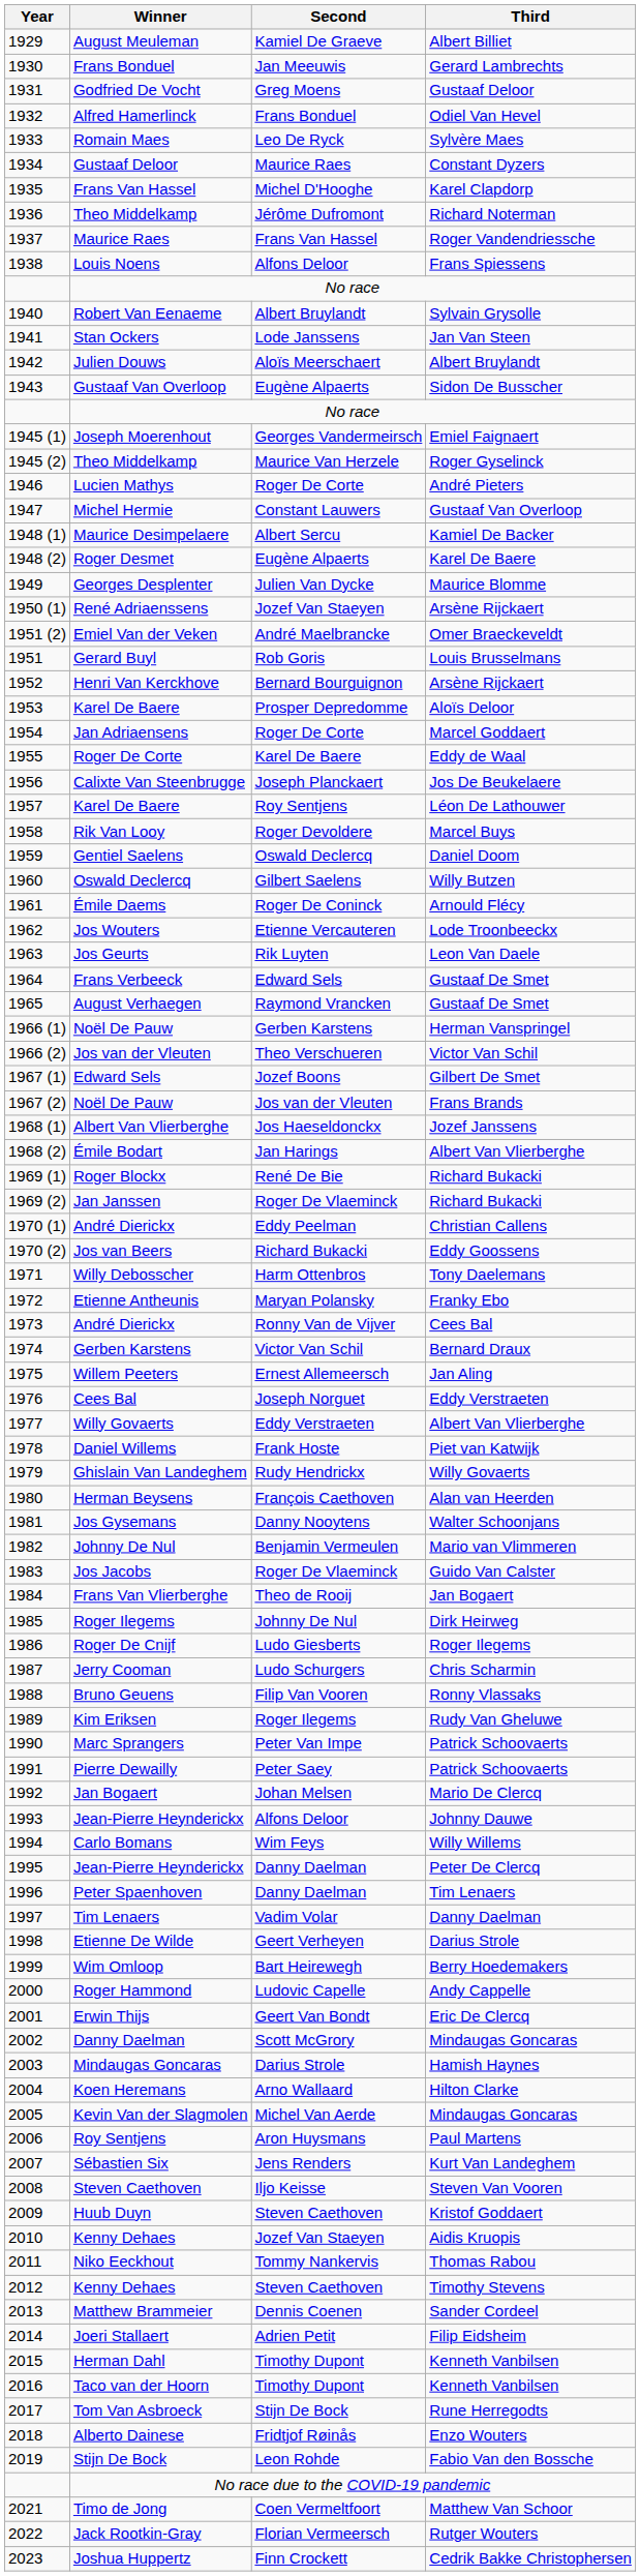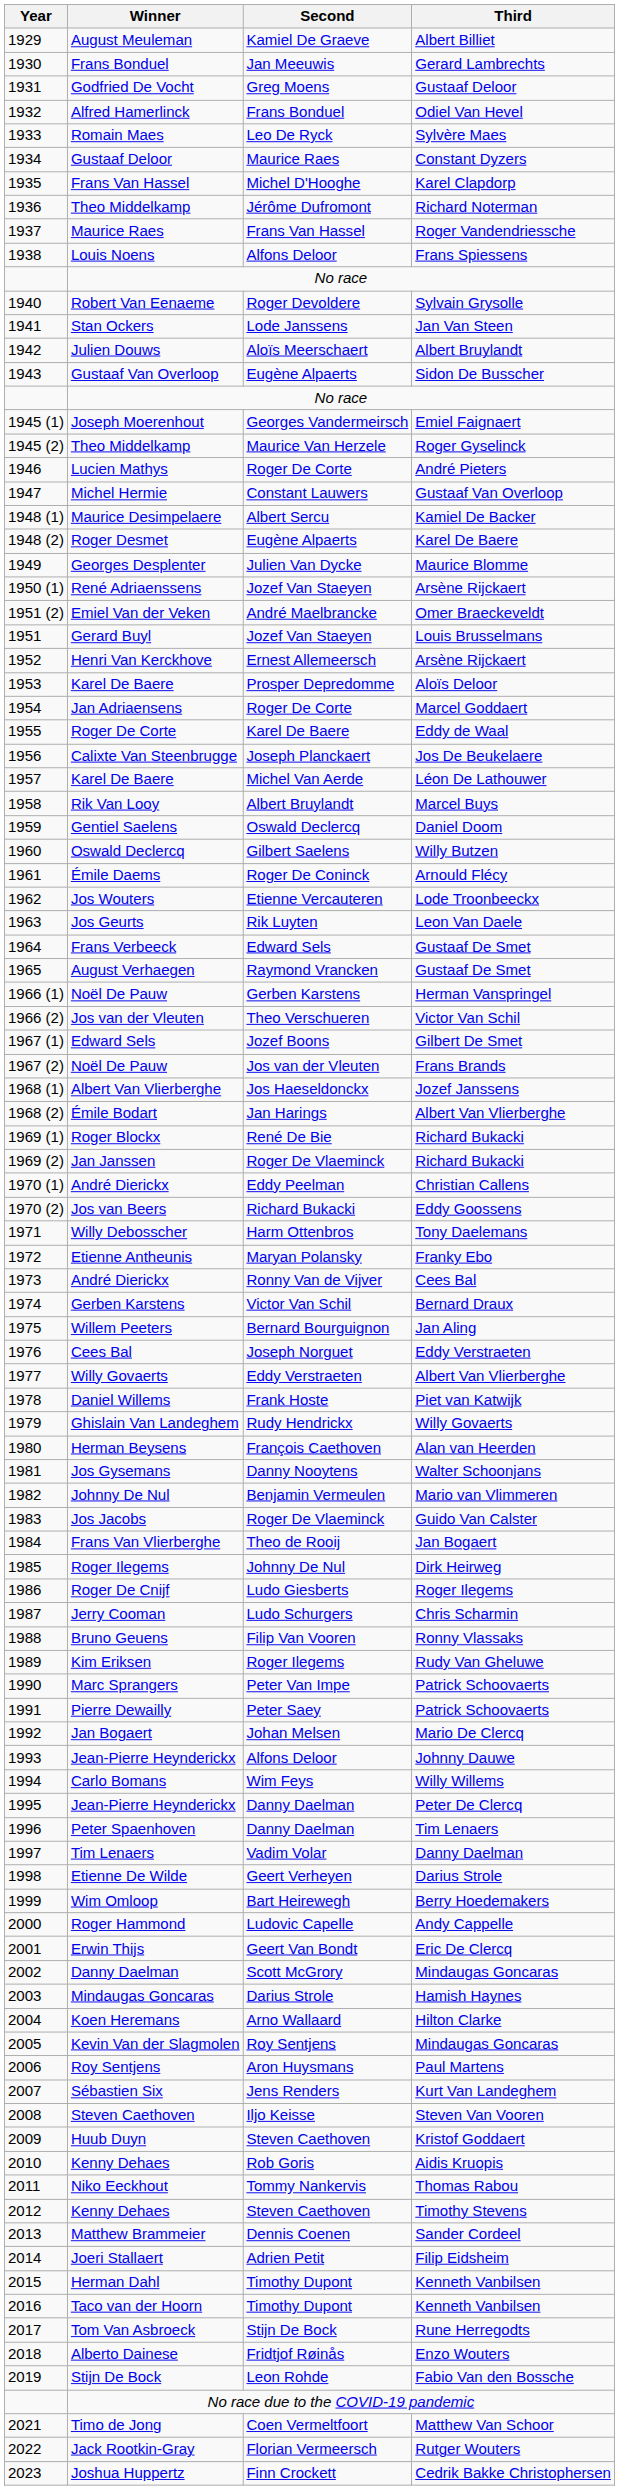 <table class="wikitable">
 <tr>
 <th>Year</th>
 <th>Winner</th>
 <th>Second</th>
 <th>Third</th>
 </tr>
 <tr>
 <td>1929</td>
 <td> <a href='#'>August Meuleman</a></td>
 <td> <a href='#'>Kamiel De Graeve</a></td>
 <td> <a href='#'>Albert Billiet</a></td>
 </tr>
 <tr>
 <td>1930</td>
 <td> <a href='#'>Frans Bonduel</a></td>
 <td> <a href='#'>Jan Meeuwis</a></td>
 <td> <a href='#'>Gerard Lambrechts</a></td>
 </tr>
 <tr>
 <td>1931</td>
 <td> <a href='#'>Godfried De Vocht</a></td>
 <td> <a href='#'>Greg Moens</a></td>
 <td> <a href='#'>Gustaaf Deloor</a></td>
 </tr>
 <tr>
 <td>1932</td>
 <td> <a href='#'>Alfred Hamerlinck</a></td>
 <td> <a href='#'>Frans Bonduel</a></td>
 <td> <a href='#'>Odiel Van Hevel</a></td>
 </tr>
 <tr>
 <td>1933</td>
 <td> <a href='#'>Romain Maes</a></td>
 <td> <a href='#'>Leo De Ryck</a></td>
 <td> <a href='#'>Sylvère Maes</a></td>
 </tr>
 <tr>
 <td>1934</td>
 <td> <a href='#'>Gustaaf Deloor</a></td>
 <td> <a href='#'>Maurice Raes</a></td>
 <td> <a href='#'>Constant Dyzers</a></td>
 </tr>
 <tr>
 <td>1935</td>
 <td> <a href='#'>Frans Van Hassel</a></td>
 <td> <a href='#'>Michel D'Hooghe</a></td>
 <td> <a href='#'>Karel Clapdorp</a></td>
 </tr>
 <tr>
 <td>1936</td>
 <td> <a href='#'>Theo Middelkamp</a></td>
 <td> <a href='#'>Jérôme Dufromont</a></td>
 <td> <a href='#'>Richard Noterman</a></td>
 </tr>
 <tr>
 <td>1937</td>
 <td> <a href='#'>Maurice Raes</a></td>
 <td> <a href='#'>Frans Van Hassel</a></td>
 <td> <a href='#'>Roger Vandendriessche</a></td>
 </tr>
 <tr>
 <td>1938</td>
 <td> <a href='#'>Louis Noens</a></td>
 <td> <a href='#'>Alfons Deloor</a></td>
 <td> <a href='#'>Frans Spiessens</a></td>
 </tr>
 <tr>
 <td></td>
 <td colspan="3" align="center"><em>No race</em></td>
 </tr>
 <tr>
 <td>1940</td>
 <td> <a href='#'>Robert Van Eenaeme</a></td>
-<td> <a href='#'>Albert Bruylandt</a></td>
+<td> <a href='#'>Roger Devoldere</a></td>
 <td> <a href='#'>Sylvain Grysolle</a></td>
 </tr>
 <tr>
 <td>1941</td>
 <td> <a href='#'>Stan Ockers</a></td>
 <td> <a href='#'>Lode Janssens</a></td>
 <td> <a href='#'>Jan Van Steen</a></td>
 </tr>
 <tr>
 <td>1942</td>
 <td> <a href='#'>Julien Douws</a></td>
 <td> <a href='#'>Aloïs Meerschaert</a></td>
 <td> <a href='#'>Albert Bruylandt</a></td>
 </tr>
 <tr>
 <td>1943</td>
 <td> <a href='#'>Gustaaf Van Overloop</a></td>
 <td> <a href='#'>Eugène Alpaerts</a></td>
 <td> <a href='#'>Sidon De Busscher</a></td>
 </tr>
 <tr>
 <td></td>
 <td colspan="3" align="center"><em>No race</em></td>
 </tr>
 <tr>
 <td>1945 (1)</td>
 <td> <a href='#'>Joseph Moerenhout</a></td>
 <td> <a href='#'>Georges Vandermeirsch</a></td>
 <td> <a href='#'>Emiel Faignaert</a></td>
 </tr>
 <tr>
 <td>1945 (2)</td>
 <td> <a href='#'>Theo Middelkamp</a></td>
 <td> <a href='#'>Maurice Van Herzele</a></td>
 <td> <a href='#'>Roger Gyselinck</a></td>
 </tr>
 <tr>
 <td>1946</td>
 <td> <a href='#'>Lucien Mathys</a></td>
 <td> <a href='#'>Roger De Corte</a></td>
 <td> <a href='#'>André Pieters</a></td>
 </tr>
 <tr>
 <td>1947</td>
 <td> <a href='#'>Michel Hermie</a></td>
 <td> <a href='#'>Constant Lauwers</a></td>
 <td> <a href='#'>Gustaaf Van Overloop</a></td>
 </tr>
 <tr>
 <td>1948 (1)</td>
 <td> <a href='#'>Maurice Desimpelaere</a></td>
 <td> <a href='#'>Albert Sercu</a></td>
 <td> <a href='#'>Kamiel De Backer</a></td>
 </tr>
 <tr>
 <td>1948 (2)</td>
 <td> <a href='#'>Roger Desmet</a></td>
 <td> <a href='#'>Eugène Alpaerts</a></td>
 <td> <a href='#'>Karel De Baere</a></td>
 </tr>
 <tr>
 <td>1949</td>
 <td> <a href='#'>Georges Desplenter</a></td>
 <td> <a href='#'>Julien Van Dycke</a></td>
 <td> <a href='#'>Maurice Blomme</a></td>
 </tr>
 <tr>
 <td>1950 (1)</td>
 <td> <a href='#'>René Adriaenssens</a></td>
 <td> <a href='#'>Jozef Van Staeyen</a></td>
 <td> <a href='#'>Arsène Rijckaert</a></td>
 </tr>
 <tr>
 <td>1951 (2)</td>
 <td> <a href='#'>Emiel Van der Veken</a></td>
 <td> <a href='#'>André Maelbrancke</a></td>
 <td> <a href='#'>Omer Braeckeveldt</a></td>
 </tr>
 <tr>
 <td>1951</td>
 <td> <a href='#'>Gerard Buyl</a></td>
-<td> <a href='#'>Rob Goris</a></td>
+<td> <a href='#'>Jozef Van Staeyen</a></td>
 <td> <a href='#'>Louis Brusselmans</a></td>
 </tr>
 <tr>
 <td>1952</td>
 <td> <a href='#'>Henri Van Kerckhove</a></td>
-<td> <a href='#'>Bernard Bourguignon</a></td>
+<td> <a href='#'>Ernest Allemeersch</a></td>
 <td> <a href='#'>Arsène Rijckaert</a></td>
 </tr>
 <tr>
 <td>1953</td>
 <td> <a href='#'>Karel De Baere</a></td>
 <td> <a href='#'>Prosper Depredomme</a></td>
 <td> <a href='#'>Aloïs Deloor</a></td>
 </tr>
 <tr>
 <td>1954</td>
 <td> <a href='#'>Jan Adriaensens</a></td>
 <td> <a href='#'>Roger De Corte</a></td>
 <td> <a href='#'>Marcel Goddaert</a></td>
 </tr>
 <tr>
 <td>1955</td>
 <td> <a href='#'>Roger De Corte</a></td>
 <td> <a href='#'>Karel De Baere</a></td>
 <td> <a href='#'>Eddy de Waal</a></td>
 </tr>
 <tr>
 <td>1956</td>
 <td> <a href='#'>Calixte Van Steenbrugge</a></td>
 <td> <a href='#'>Joseph Planckaert</a></td>
 <td> <a href='#'>Jos De Beukelaere</a></td>
 </tr>
 <tr>
 <td>1957</td>
 <td> <a href='#'>Karel De Baere</a></td>
-<td> <a href='#'>Roy Sentjens</a></td>
+<td> <a href='#'>Michel Van Aerde</a></td>
 <td> <a href='#'>Léon De Lathouwer</a></td>
 </tr>
 <tr>
 <td>1958</td>
 <td> <a href='#'>Rik Van Looy</a></td>
-<td> <a href='#'>Roger Devoldere</a></td>
+<td> <a href='#'>Albert Bruylandt</a></td>
 <td> <a href='#'>Marcel Buys</a></td>
 </tr>
 <tr>
 <td>1959</td>
 <td> <a href='#'>Gentiel Saelens</a></td>
 <td> <a href='#'>Oswald Declercq</a></td>
 <td> <a href='#'>Daniel Doom</a></td>
 </tr>
 <tr>
 <td>1960</td>
 <td> <a href='#'>Oswald Declercq</a></td>
 <td> <a href='#'>Gilbert Saelens</a></td>
 <td> <a href='#'>Willy Butzen</a></td>
 </tr>
 <tr>
 <td>1961</td>
 <td> <a href='#'>Émile Daems</a></td>
 <td> <a href='#'>Roger De Coninck</a></td>
 <td> <a href='#'>Arnould Flécy</a></td>
 </tr>
 <tr>
 <td>1962</td>
 <td> <a href='#'>Jos Wouters</a></td>
 <td> <a href='#'>Etienne Vercauteren</a></td>
 <td> <a href='#'>Lode Troonbeeckx</a></td>
 </tr>
 <tr>
 <td>1963</td>
 <td> <a href='#'>Jos Geurts</a></td>
 <td> <a href='#'>Rik Luyten</a></td>
 <td> <a href='#'>Leon Van Daele</a></td>
 </tr>
 <tr>
 <td>1964</td>
 <td> <a href='#'>Frans Verbeeck</a></td>
 <td> <a href='#'>Edward Sels</a></td>
 <td> <a href='#'>Gustaaf De Smet</a></td>
 </tr>
 <tr>
 <td>1965</td>
 <td> <a href='#'>August Verhaegen</a></td>
 <td> <a href='#'>Raymond Vrancken</a></td>
 <td> <a href='#'>Gustaaf De Smet</a></td>
 </tr>
 <tr>
 <td>1966 (1)</td>
 <td> <a href='#'>Noël De Pauw</a></td>
 <td> <a href='#'>Gerben Karstens</a></td>
 <td> <a href='#'>Herman Vanspringel</a></td>
 </tr>
 <tr>
 <td>1966 (2)</td>
 <td> <a href='#'>Jos van der Vleuten</a></td>
 <td> <a href='#'>Theo Verschueren</a></td>
 <td> <a href='#'>Victor Van Schil</a></td>
 </tr>
 <tr>
 <td>1967 (1)</td>
 <td> <a href='#'>Edward Sels</a></td>
 <td> <a href='#'>Jozef Boons</a></td>
 <td> <a href='#'>Gilbert De Smet</a></td>
 </tr>
 <tr>
 <td>1967 (2)</td>
 <td> <a href='#'>Noël De Pauw</a></td>
 <td> <a href='#'>Jos van der Vleuten</a></td>
 <td> <a href='#'>Frans Brands</a></td>
 </tr>
 <tr>
 <td>1968 (1)</td>
 <td> <a href='#'>Albert Van Vlierberghe</a></td>
 <td> <a href='#'>Jos Haeseldonckx</a></td>
 <td> <a href='#'>Jozef Janssens</a></td>
 </tr>
 <tr>
 <td>1968 (2)</td>
 <td> <a href='#'>Émile Bodart</a></td>
 <td> <a href='#'>Jan Harings</a></td>
 <td> <a href='#'>Albert Van Vlierberghe</a></td>
 </tr>
 <tr>
 <td>1969 (1)</td>
 <td> <a href='#'>Roger Blockx</a></td>
 <td> <a href='#'>René De Bie</a></td>
 <td> <a href='#'>Richard Bukacki</a></td>
 </tr>
 <tr>
 <td>1969 (2)</td>
 <td> <a href='#'>Jan Janssen</a></td>
 <td> <a href='#'>Roger De Vlaeminck</a></td>
 <td> <a href='#'>Richard Bukacki</a></td>
 </tr>
 <tr>
 <td>1970 (1)</td>
 <td> <a href='#'>André Dierickx</a></td>
 <td> <a href='#'>Eddy Peelman</a></td>
 <td> <a href='#'>Christian Callens</a></td>
 </tr>
 <tr>
 <td>1970 (2)</td>
 <td> <a href='#'>Jos van Beers</a></td>
 <td> <a href='#'>Richard Bukacki</a></td>
 <td> <a href='#'>Eddy Goossens</a></td>
 </tr>
 <tr>
 <td>1971</td>
 <td> <a href='#'>Willy Debosscher</a></td>
 <td> <a href='#'>Harm Ottenbros</a></td>
 <td> <a href='#'>Tony Daelemans</a></td>
 </tr>
 <tr>
 <td>1972</td>
 <td> <a href='#'>Etienne Antheunis</a></td>
 <td> <a href='#'>Maryan Polansky</a></td>
 <td> <a href='#'>Franky Ebo</a></td>
 </tr>
 <tr>
 <td>1973</td>
 <td> <a href='#'>André Dierickx</a></td>
 <td> <a href='#'>Ronny Van de Vijver</a></td>
 <td> <a href='#'>Cees Bal</a></td>
 </tr>
 <tr>
 <td>1974</td>
 <td> <a href='#'>Gerben Karstens</a></td>
 <td> <a href='#'>Victor Van Schil</a></td>
 <td> <a href='#'>Bernard Draux</a></td>
 </tr>
 <tr>
 <td>1975</td>
 <td> <a href='#'>Willem Peeters</a></td>
-<td> <a href='#'>Ernest Allemeersch</a></td>
+<td> <a href='#'>Bernard Bourguignon</a></td>
 <td> <a href='#'>Jan Aling</a></td>
 </tr>
 <tr>
 <td>1976</td>
 <td> <a href='#'>Cees Bal</a></td>
 <td> <a href='#'>Joseph Norguet</a></td>
 <td> <a href='#'>Eddy Verstraeten</a></td>
 </tr>
 <tr>
 <td>1977</td>
 <td> <a href='#'>Willy Govaerts</a></td>
 <td> <a href='#'>Eddy Verstraeten</a></td>
 <td> <a href='#'>Albert Van Vlierberghe</a></td>
 </tr>
 <tr>
 <td>1978</td>
 <td> <a href='#'>Daniel Willems</a></td>
 <td> <a href='#'>Frank Hoste</a></td>
 <td> <a href='#'>Piet van Katwijk</a></td>
 </tr>
 <tr>
 <td>1979</td>
 <td> <a href='#'>Ghislain Van Landeghem</a></td>
 <td> <a href='#'>Rudy Hendrickx</a></td>
 <td> <a href='#'>Willy Govaerts</a></td>
 </tr>
 <tr>
 <td>1980</td>
 <td> <a href='#'>Herman Beysens</a></td>
 <td> <a href='#'>François Caethoven</a></td>
 <td> <a href='#'>Alan van Heerden</a></td>
 </tr>
 <tr>
 <td>1981</td>
 <td> <a href='#'>Jos Gysemans</a></td>
 <td> <a href='#'>Danny Nooytens</a></td>
 <td> <a href='#'>Walter Schoonjans</a></td>
 </tr>
 <tr>
 <td>1982</td>
 <td> <a href='#'>Johnny De Nul</a></td>
 <td> <a href='#'>Benjamin Vermeulen</a></td>
 <td> <a href='#'>Mario van Vlimmeren</a></td>
 </tr>
 <tr>
 <td>1983</td>
 <td> <a href='#'>Jos Jacobs</a></td>
 <td> <a href='#'>Roger De Vlaeminck</a></td>
 <td> <a href='#'>Guido Van Calster</a></td>
 </tr>
 <tr>
 <td>1984</td>
 <td> <a href='#'>Frans Van Vlierberghe</a></td>
 <td> <a href='#'>Theo de Rooij</a></td>
 <td> <a href='#'>Jan Bogaert</a></td>
 </tr>
 <tr>
 <td>1985</td>
 <td> <a href='#'>Roger Ilegems</a></td>
 <td> <a href='#'>Johnny De Nul</a></td>
 <td> <a href='#'>Dirk Heirweg</a></td>
 </tr>
 <tr>
 <td>1986</td>
 <td> <a href='#'>Roger De Cnijf</a></td>
 <td> <a href='#'>Ludo Giesberts</a></td>
 <td> <a href='#'>Roger Ilegems</a></td>
 </tr>
 <tr>
 <td>1987</td>
 <td> <a href='#'>Jerry Cooman</a></td>
 <td> <a href='#'>Ludo Schurgers</a></td>
 <td> <a href='#'>Chris Scharmin</a></td>
 </tr>
 <tr>
 <td>1988</td>
 <td> <a href='#'>Bruno Geuens</a></td>
 <td> <a href='#'>Filip Van Vooren</a></td>
 <td> <a href='#'>Ronny Vlassaks</a></td>
 </tr>
 <tr>
 <td>1989</td>
 <td> <a href='#'>Kim Eriksen</a></td>
 <td> <a href='#'>Roger Ilegems</a></td>
 <td> <a href='#'>Rudy Van Gheluwe</a></td>
 </tr>
 <tr>
 <td>1990</td>
 <td> <a href='#'>Marc Sprangers</a></td>
 <td> <a href='#'>Peter Van Impe</a></td>
 <td> <a href='#'>Patrick Schoovaerts</a></td>
 </tr>
 <tr>
 <td>1991</td>
 <td> <a href='#'>Pierre Dewailly</a></td>
 <td> <a href='#'>Peter Saey</a></td>
 <td> <a href='#'>Patrick Schoovaerts</a></td>
 </tr>
 <tr>
 <td>1992</td>
 <td> <a href='#'>Jan Bogaert</a></td>
 <td> <a href='#'>Johan Melsen</a></td>
 <td> <a href='#'>Mario De Clercq</a></td>
 </tr>
 <tr>
 <td>1993</td>
 <td> <a href='#'>Jean-Pierre Heynderickx</a></td>
 <td> <a href='#'>Alfons Deloor</a></td>
 <td> <a href='#'>Johnny Dauwe</a></td>
 </tr>
 <tr>
 <td>1994</td>
 <td> <a href='#'>Carlo Bomans</a></td>
 <td> <a href='#'>Wim Feys</a></td>
 <td> <a href='#'>Willy Willems</a></td>
 </tr>
 <tr>
 <td>1995</td>
 <td> <a href='#'>Jean-Pierre Heynderickx</a></td>
 <td> <a href='#'>Danny Daelman</a></td>
 <td> <a href='#'>Peter De Clercq</a></td>
 </tr>
 <tr>
 <td>1996</td>
 <td> <a href='#'>Peter Spaenhoven</a></td>
 <td> <a href='#'>Danny Daelman</a></td>
 <td> <a href='#'>Tim Lenaers</a></td>
 </tr>
 <tr>
 <td>1997</td>
 <td> <a href='#'>Tim Lenaers</a></td>
 <td> <a href='#'>Vadim Volar</a></td>
 <td> <a href='#'>Danny Daelman</a></td>
 </tr>
 <tr>
 <td>1998</td>
 <td> <a href='#'>Etienne De Wilde</a></td>
 <td> <a href='#'>Geert Verheyen</a></td>
 <td> <a href='#'>Darius Strole</a></td>
 </tr>
 <tr>
 <td>1999</td>
 <td> <a href='#'>Wim Omloop</a></td>
 <td> <a href='#'>Bart Heirewegh</a></td>
 <td> <a href='#'>Berry Hoedemakers</a></td>
 </tr>
 <tr>
 <td>2000</td>
 <td> <a href='#'>Roger Hammond</a></td>
 <td> <a href='#'>Ludovic Capelle</a></td>
 <td> <a href='#'>Andy Cappelle</a></td>
 </tr>
 <tr>
 <td>2001</td>
 <td> <a href='#'>Erwin Thijs</a></td>
 <td> <a href='#'>Geert Van Bondt</a></td>
 <td> <a href='#'>Eric De Clercq</a></td>
 </tr>
 <tr>
 <td>2002</td>
 <td> <a href='#'>Danny Daelman</a></td>
 <td> <a href='#'>Scott McGrory</a></td>
 <td> <a href='#'>Mindaugas Goncaras</a></td>
 </tr>
 <tr>
 <td>2003</td>
 <td> <a href='#'>Mindaugas Goncaras</a></td>
 <td> <a href='#'>Darius Strole</a></td>
 <td> <a href='#'>Hamish Haynes</a></td>
 </tr>
 <tr>
 <td>2004</td>
 <td> <a href='#'>Koen Heremans</a></td>
 <td> <a href='#'>Arno Wallaard</a></td>
 <td> <a href='#'>Hilton Clarke</a></td>
 </tr>
 <tr>
 <td>2005</td>
 <td> <a href='#'>Kevin Van der Slagmolen</a></td>
-<td> <a href='#'>Michel Van Aerde</a></td>
+<td> <a href='#'>Roy Sentjens</a></td>
 <td> <a href='#'>Mindaugas Goncaras</a></td>
 </tr>
 <tr>
 <td>2006</td>
 <td> <a href='#'>Roy Sentjens</a></td>
 <td> <a href='#'>Aron Huysmans</a></td>
 <td> <a href='#'>Paul Martens</a></td>
 </tr>
 <tr>
 <td>2007</td>
 <td> <a href='#'>Sébastien Six</a></td>
 <td> <a href='#'>Jens Renders</a></td>
 <td> <a href='#'>Kurt Van Landeghem</a></td>
 </tr>
 <tr>
 <td>2008</td>
 <td> <a href='#'>Steven Caethoven</a></td>
 <td> <a href='#'>Iljo Keisse</a></td>
 <td> <a href='#'>Steven Van Vooren</a></td>
 </tr>
 <tr>
 <td>2009</td>
 <td> <a href='#'>Huub Duyn</a></td>
 <td> <a href='#'>Steven Caethoven</a></td>
 <td> <a href='#'>Kristof Goddaert</a></td>
 </tr>
 <tr>
 <td>2010</td>
 <td> <a href='#'>Kenny Dehaes</a></td>
-<td> <a href='#'>Jozef Van Staeyen</a></td>
+<td> <a href='#'>Rob Goris</a></td>
 <td> <a href='#'>Aidis Kruopis</a></td>
 </tr>
 <tr>
 <td>2011</td>
 <td> <a href='#'>Niko Eeckhout</a></td>
 <td> <a href='#'>Tommy Nankervis</a></td>
 <td> <a href='#'>Thomas Rabou</a></td>
 </tr>
 <tr>
 <td>2012</td>
 <td> <a href='#'>Kenny Dehaes</a></td>
 <td> <a href='#'>Steven Caethoven</a></td>
 <td> <a href='#'>Timothy Stevens</a></td>
 </tr>
 <tr>
 <td>2013</td>
 <td> <a href='#'>Matthew Brammeier</a></td>
 <td> <a href='#'>Dennis Coenen</a></td>
 <td> <a href='#'>Sander Cordeel</a></td>
 </tr>
 <tr>
 <td>2014</td>
 <td> <a href='#'>Joeri Stallaert</a></td>
 <td> <a href='#'>Adrien Petit</a></td>
 <td> <a href='#'>Filip Eidsheim</a></td>
 </tr>
 <tr>
 <td>2015</td>
 <td> <a href='#'>Herman Dahl</a></td>
 <td> <a href='#'>Timothy Dupont</a></td>
 <td> <a href='#'>Kenneth Vanbilsen</a></td>
 </tr>
 <tr>
 <td>2016</td>
 <td> <a href='#'>Taco van der Hoorn</a></td>
 <td> <a href='#'>Timothy Dupont</a></td>
 <td> <a href='#'>Kenneth Vanbilsen</a></td>
 </tr>
 <tr>
 <td>2017</td>
 <td> <a href='#'>Tom Van Asbroeck</a></td>
 <td> <a href='#'>Stijn De Bock</a></td>
 <td> <a href='#'>Rune Herregodts</a></td>
 </tr>
 <tr>
 <td>2018</td>
 <td> <a href='#'>Alberto Dainese</a></td>
 <td> <a href='#'>Fridtjof Røinås</a></td>
 <td> <a href='#'>Enzo Wouters</a></td>
 </tr>
 <tr>
 <td>2019</td>
 <td> <a href='#'>Stijn De Bock</a></td>
 <td> <a href='#'>Leon Rohde</a></td>
 <td> <a href='#'>Fabio Van den Bossche</a></td>
 </tr>
 <tr>
 <td></td>
 <td colspan="3" align="center"><em>No race due to the <a href='#'>COVID-19 pandemic</a></em></td>
 </tr>
 <tr>
 <td>2021</td>
 <td> <a href='#'>Timo de Jong</a></td>
 <td> <a href='#'>Coen Vermeltfoort</a></td>
 <td> <a href='#'>Matthew Van Schoor</a></td>
 </tr>
 <tr>
 <td>2022</td>
 <td> <a href='#'>Jack Rootkin-Gray</a></td>
 <td> <a href='#'>Florian Vermeersch</a></td>
 <td> <a href='#'>Rutger Wouters</a></td>
 </tr>
 <tr>
 <td>2023</td>
 <td> <a href='#'>Joshua Huppertz</a></td>
 <td> <a href='#'>Finn Crockett</a></td>
 <td> <a href='#'>Cedrik Bakke Christophersen</a></td>
 </tr>
 </table>
